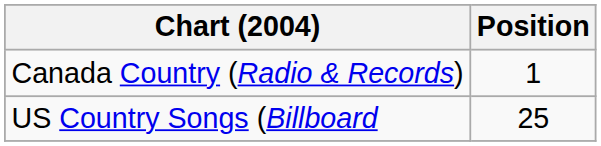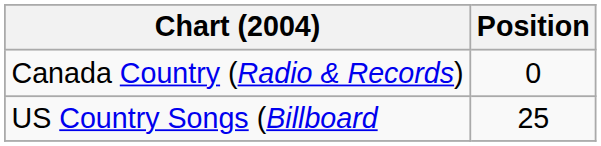 <table class="wikitable sortable">
 <tr>
 <th scope="col">Chart (2004)</th>
 <th scope="col">Position</th>
 </tr>
 <tr>
 <td>Canada <a href='#'>Country</a> (<em><a href='#'>Radio & Records</a></em>)</td>
-<td align="center">1</td>
+<td align="center">0</td>
 </tr>
 <tr>
 <td>US <a href='#'>Country Songs</a> (<em><a href='#'>Billboard</a></em></td>
 <td align="center">25</td>
 </tr>
 </table>
